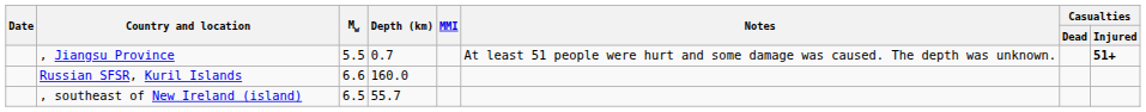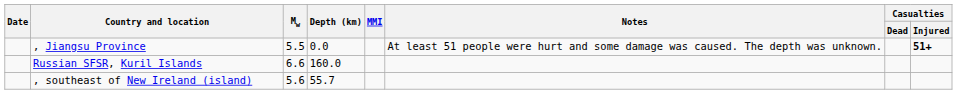 <table class="wikitable sortable sort-under" style="border:1px black; margin-left:1em;">
 <tr>
 <th rowspan="2"><small>Date</small></th>
 <th rowspan="2" style="width: 310px"><small>Country and location</small></th>
 <th rowspan="2"><small>M<sub>w</sub></small></th>
 <th rowspan="2"><small>Depth (km)</small></th>
 <th rowspan="2"><small><a href='#'>MMI</a></small></th>
 <th rowspan="2" class="unsortable"><small>Notes</small></th>
 <th colspan="2"><small>Casualties</small></th>
 </tr>
 <tr>
 <th><small>Dead</small></th>
 <th><small>Injured</small></th>
 </tr>
 <tr>
 <td></td>
 <td>, <a href='#'>Jiangsu Province</a></td>
 <td>5.5</td>
-<td>0.7</td>
+<td>0.0</td>
 <td></td>
 <td>At least 51 people were hurt and some damage was caused. The depth was unknown.</td>
 <td></td>
 <td><strong>51+</strong></td>
 </tr>
 <tr>
 <td></td>
 <td> <a href='#'>Russian SFSR</a>, <a href='#'>Kuril Islands</a></td>
 <td>6.6</td>
 <td>160.0</td>
 <td></td>
 <td></td>
 <td></td>
 <td></td>
 </tr>
 <tr>
 <td></td>
 <td>, southeast of <a href='#'>New Ireland (island)</a></td>
-<td>6.5</td>
+<td>5.6</td>
 <td>55.7</td>
 <td></td>
 <td></td>
 <td></td>
 <td></td>
 </tr>
 </table>
